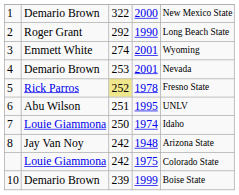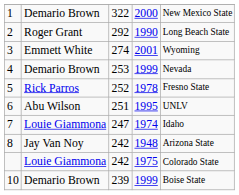 <table class="wikitable">
 <tr>
 </tr>
 <tr>
 <td>1</td>
 <td>Demario Brown</td>
 <td>322</td>
 <td><a href='#'>2000</a></td>
 <td style="font-size:80%;">New Mexico State</td>
 </tr>
 <tr>
 <td>2</td>
 <td>Roger Grant</td>
 <td>292</td>
 <td><a href='#'>1990</a></td>
 <td style="font-size:80%;">Long Beach State</td>
 </tr>
 <tr>
 <td>3</td>
 <td>Emmett White</td>
 <td>274</td>
 <td><a href='#'>2001</a></td>
 <td style="font-size:80%;">Wyoming</td>
 </tr>
 <tr>
 <td>4</td>
 <td>Demario Brown</td>
 <td>253</td>
-<td><a href='#'>2001</a></td>
+<td><a href='#'>1999</a></td>
 <td style="font-size:80%;">Nevada</td>
 </tr>
 <tr>
 <td>5</td>
 <td><a href='#'>Rick Parros</a></td>
-<td style="background: khaki;">252</td>
+<td>252</td>
 <td><a href='#'>1978</a></td>
 <td style="font-size:80%;">Fresno State</td>
 </tr>
 <tr>
 <td>6</td>
 <td>Abu Wilson</td>
 <td>251</td>
 <td><a href='#'>1995</a></td>
 <td style="font-size:80%;">UNLV</td>
 </tr>
 <tr>
 <td>7</td>
 <td><a href='#'>Louie Giammona</a></td>
-<td>250</td>
+<td>247</td>
 <td><a href='#'>1974</a></td>
 <td style="font-size:80%;">Idaho</td>
 </tr>
 <tr>
 <td>8</td>
 <td>Jay Van Noy</td>
 <td>242</td>
 <td><a href='#'>1948</a></td>
 <td style="font-size:80%;">Arizona State</td>
 </tr>
 <tr>
 <td></td>
 <td><a href='#'>Louie Giammona</a></td>
 <td>242</td>
 <td><a href='#'>1975</a></td>
 <td style="font-size:80%;">Colorado State</td>
 </tr>
 <tr>
 <td>10</td>
 <td>Demario Brown</td>
 <td>239</td>
 <td><a href='#'>1999</a></td>
 <td style="font-size:80%;">Boise State</td>
 </tr>
 </table>
